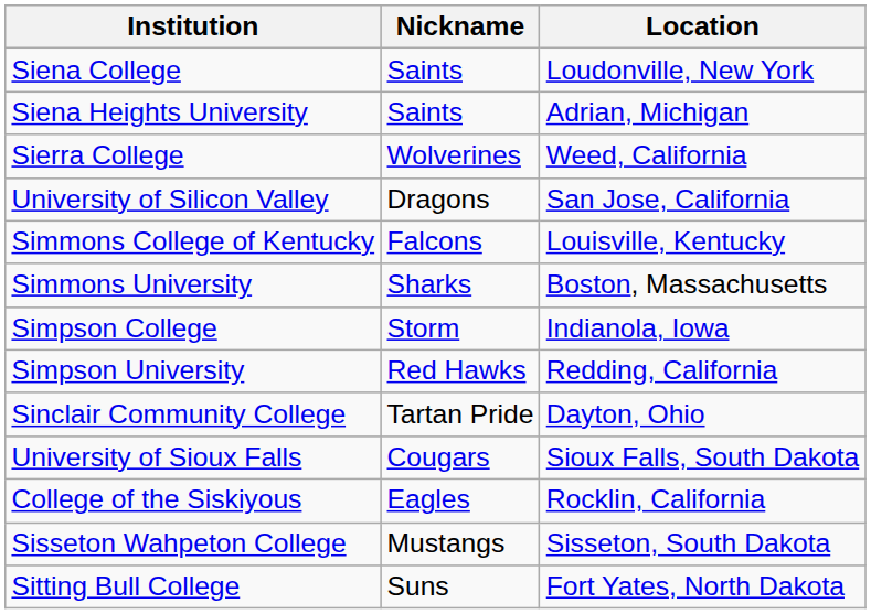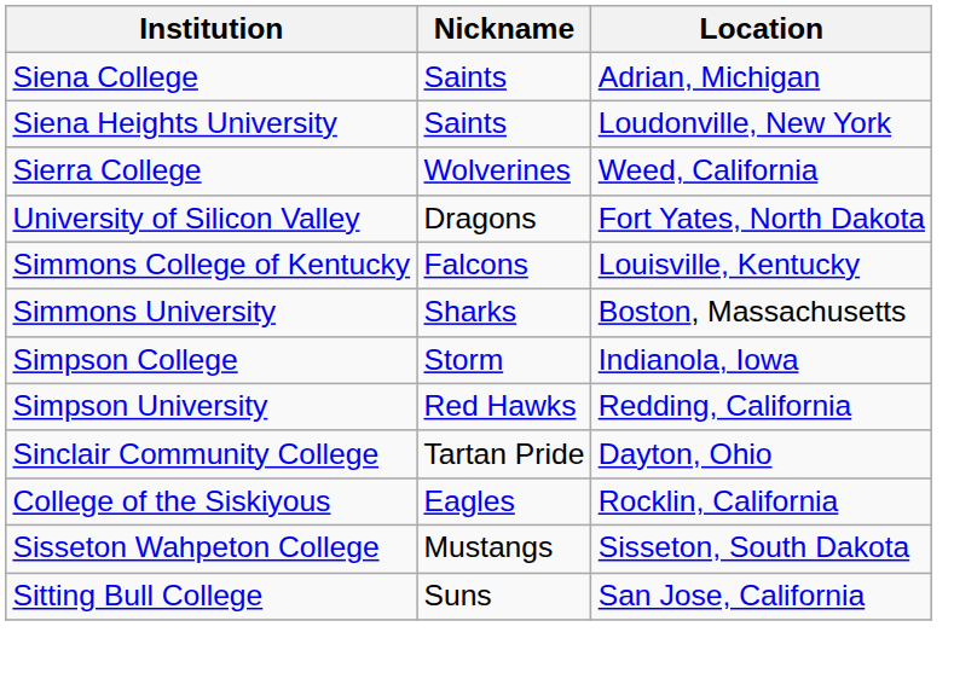 <table class="wikitable">
 <tr>
 <th>Institution</th>
 <th>Nickname</th>
 <th>Location</th>
 </tr>
 <tr>
 <td><a href='#'>Siena College</a></td>
 <td><a href='#'>Saints</a></td>
-<td><a href='#'>Loudonville, New York</a></td>
+<td><a href='#'>Adrian, Michigan</a></td>
 </tr>
 <tr>
 <td><a href='#'>Siena Heights University</a></td>
 <td><a href='#'>Saints</a></td>
-<td><a href='#'>Adrian, Michigan</a></td>
+<td><a href='#'>Loudonville, New York</a></td>
 </tr>
 <tr>
 <td><a href='#'>Sierra College</a></td>
 <td><a href='#'>Wolverines</a></td>
 <td><a href='#'>Weed, California</a></td>
 </tr>
 <tr>
 <td><a href='#'>University of Silicon Valley</a></td>
 <td>Dragons</td>
-<td><a href='#'>San Jose, California</a></td>
+<td><a href='#'>Fort Yates, North Dakota</a></td>
 </tr>
 <tr>
 <td><a href='#'>Simmons College of Kentucky</a></td>
 <td><a href='#'>Falcons</a></td>
 <td><a href='#'>Louisville, Kentucky</a></td>
 </tr>
 <tr>
 <td><a href='#'>Simmons University</a></td>
 <td><a href='#'>Sharks</a></td>
 <td><a href='#'>Boston</a>, Massachusetts</td>
 </tr>
 <tr>
 <td><a href='#'>Simpson College</a></td>
 <td><a href='#'>Storm</a></td>
 <td><a href='#'>Indianola, Iowa</a></td>
 </tr>
 <tr>
 <td><a href='#'>Simpson University</a></td>
 <td><a href='#'>Red Hawks</a></td>
 <td><a href='#'>Redding, California</a></td>
 </tr>
 <tr>
 <td><a href='#'>Sinclair Community College</a></td>
 <td>Tartan Pride</td>
 <td><a href='#'>Dayton, Ohio</a></td>
 </tr>
 <tr>
-<td><a href='#'>University of Sioux Falls</a></td>
-<td><a href='#'>Cougars</a></td>
-<td><a href='#'>Sioux Falls, South Dakota</a></td>
-</tr>
-<tr>
 <td><a href='#'>College of the Siskiyous</a></td>
 <td><a href='#'>Eagles</a></td>
 <td><a href='#'>Rocklin, California</a></td>
 </tr>
 <tr>
 <td><a href='#'>Sisseton Wahpeton College</a></td>
 <td>Mustangs</td>
 <td><a href='#'>Sisseton, South Dakota</a></td>
 </tr>
 <tr>
 <td><a href='#'>Sitting Bull College</a></td>
 <td>Suns</td>
-<td><a href='#'>Fort Yates, North Dakota</a></td>
+<td><a href='#'>San Jose, California</a></td>
 </tr>
 </table>
